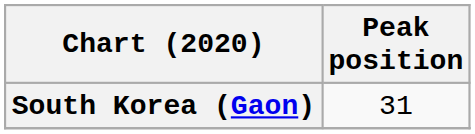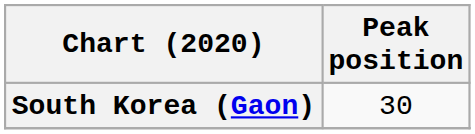 <table class="wikitable sortable plainrowheaders" style="text-align:center">
 <tr>
 <th scope="col">Chart (2020)</th>
 <th scope="col">Peak<br>position</th>
 </tr>
 <tr>
 <th scope="row">South Korea (<a href='#'>Gaon</a>)</th>
-<td>31</td>
+<td>30</td>
 </tr>
 <tr>
 </tr>
 </table>
